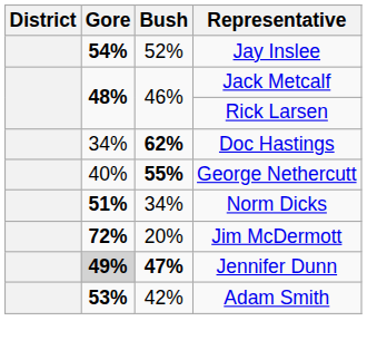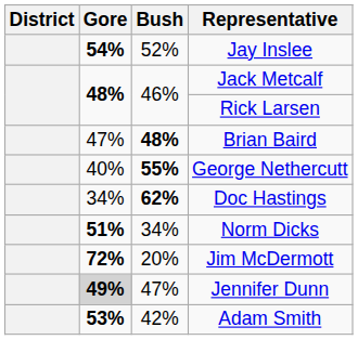 <table class=wikitable>
 <tr>
 <th>District</th>
 <th>Gore</th>
 <th>Bush</th>
 <th>Representative</th>
 </tr>
 <tr align=center>
 <th></th>
 <td><strong>54%</strong></td>
 <td>52%</td>
 <td><a href='#'>Jay Inslee</a></td>
 </tr>
 <tr align=center>
 <th rowspan=2 ></th>
 <td rowspan=2><strong>48%</strong></td>
 <td rowspan=2>46%</td>
 <td><a href='#'>Jack Metcalf</a></td>
 </tr>
 <tr align=center>
 <td><a href='#'>Rick Larsen</a></td>
 </tr>
 <tr align=center>
 <th></th>
-<td>34%</td>
-<td><strong>62%</strong></td>
-<td><a href='#'>Doc Hastings</a></td>
+<td>47%</td>
+<td><strong>48%</strong></td>
+<td><a href='#'>Brian Baird</a></td>
 </tr>
 <tr align=center>
 <th></th>
 <td>40%</td>
 <td><strong>55%</strong></td>
 <td><a href='#'>George Nethercutt</a></td>
+</tr>
+<tr align=center>
+<th></th>
+<td>34%</td>
+<td><strong>62%</strong></td>
+<td><a href='#'>Doc Hastings</a></td>
 </tr>
 <tr align=center>
 <th></th>
 <td><strong>51%</strong></td>
 <td>34%</td>
 <td><a href='#'>Norm Dicks</a></td>
 </tr>
 <tr align=center>
 <th></th>
 <td><strong>72%</strong></td>
 <td>20%</td>
 <td><a href='#'>Jim McDermott</a></td>
 </tr>
 <tr align=center>
 <th></th>
 <td style="background: lightgrey;"><strong>49%</strong></td>
-<td><strong>47%</strong></td>
+<td>47%</td>
 <td><a href='#'>Jennifer Dunn</a></td>
 </tr>
 <tr align=center>
 <th></th>
 <td><strong>53%</strong></td>
 <td>42%</td>
 <td><a href='#'>Adam Smith</a></td>
 </tr>
 </table>
